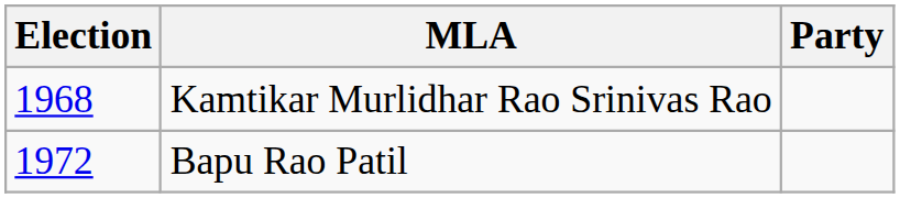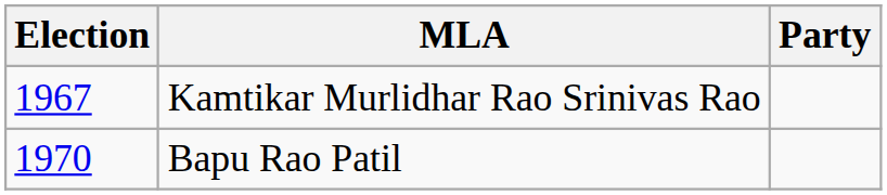 <table class="wikitable sortable">
 <tr>
 <th>Election</th>
 <th>MLA</th>
 <th colspan=2>Party</th>
 </tr>
 <tr>
-<td><a href='#'>1968</a></td>
+<td><a href='#'>1967</a></td>
 <td>Kamtikar Murlidhar Rao Srinivas Rao</td>
 <td></td>
 </tr>
 <tr>
-<td><a href='#'>1972</a></td>
+<td><a href='#'>1970</a></td>
 <td>Bapu Rao Patil</td>
 </tr>
 </table>
